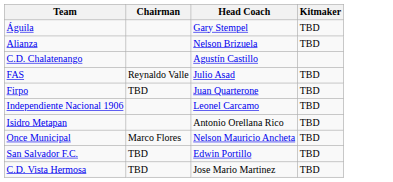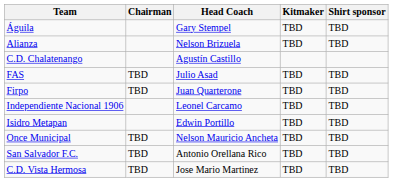 <table class="wikitable sortable" style="text-align: left;">
 <tr>
 <th>Team</th>
 <th>Chairman</th>
 <th>Head Coach</th>
 <th>Kitmaker</th>
+<th>Shirt sponsor</th>
 </tr>
 <tr>
 <td><a href='#'>Águila</a></td>
 <td></td>
 <td> <a href='#'>Gary Stempel</a></td>
+<td>TBD</td>
 <td>TBD</td>
 </tr>
 <tr>
 <td><a href='#'>Alianza</a></td>
 <td></td>
 <td> <a href='#'>Nelson Brizuela</a></td>
 <td>TBD</td>
+<td>TBD</td>
 </tr>
 <tr>
 <td><a href='#'>C.D. Chalatenango</a></td>
 <td></td>
 <td> <a href='#'>Agustín Castillo</a></td>
 <td></td>
+<td></td>
 </tr>
 <tr>
 <td><a href='#'>FAS</a></td>
-<td> Reynaldo Valle</td>
+<td> TBD</td>
 <td> <a href='#'>Julio Asad</a></td>
+<td>TBD</td>
 <td>TBD</td>
 </tr>
 <tr>
 <td><a href='#'>Firpo</a></td>
 <td> TBD</td>
 <td> <a href='#'>Juan Quarterone</a></td>
 <td>TBD</td>
+<td>TBD</td>
 </tr>
 <tr>
 <td><a href='#'>Independiente Nacional 1906</a></td>
 <td></td>
 <td> <a href='#'>Leonel Carcamo</a></td>
 <td>TBD</td>
+<td>TBD</td>
 </tr>
 <tr>
 <td><a href='#'>Isidro Metapan</a></td>
 <td></td>
-<td> Antonio Orellana Rico</td>
+<td> <a href='#'>Edwin Portillo</a></td>
+<td>TBD</td>
 <td>TBD</td>
 </tr>
 <tr>
 <td><a href='#'>Once Municipal</a></td>
-<td> Marco Flores</td>
+<td> TBD</td>
 <td> <a href='#'>Nelson Mauricio Ancheta</a></td>
+<td>TBD</td>
 <td>TBD</td>
 </tr>
 <tr>
 <td><a href='#'>San Salvador F.C.</a></td>
 <td> TBD</td>
-<td> <a href='#'>Edwin Portillo</a></td>
+<td> Antonio Orellana Rico</td>
+<td>TBD</td>
 <td>TBD</td>
 </tr>
 <tr>
 <td><a href='#'>C.D. Vista Hermosa</a></td>
 <td> TBD</td>
 <td> Jose Mario Martinez</td>
 <td>TBD</td>
+<td>TBD</td>
 </tr>
 </table>
